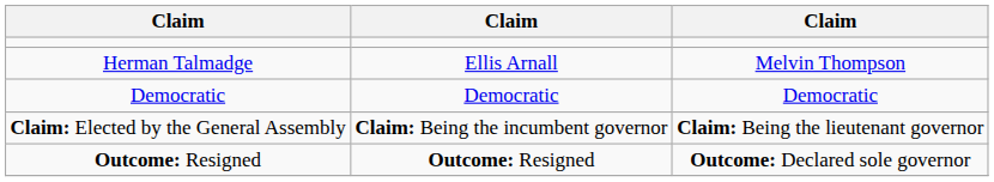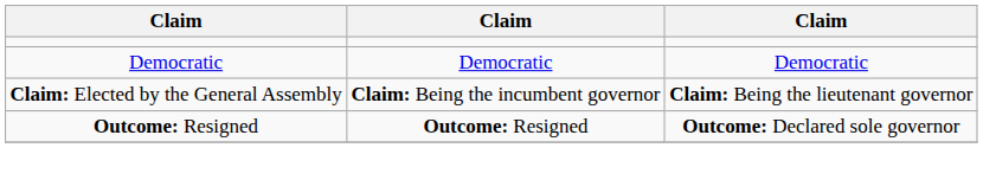 <table class="wikitable floatcenter"  style="text-align: center;">
 <tr>
 <th scope="col">Claim</th>
 <th scope="col">Claim</th>
 <th scope="col">Claim</th>
 </tr>
 <tr>
 <td></td>
 <td></td>
 <td></td>
-</tr>
-<tr>
-<td><a href='#'>Herman Talmadge</a></td>
-<td><a href='#'>Ellis Arnall</a></td>
-<td><a href='#'>Melvin Thompson</a></td>
 </tr>
 <tr>
 <td><a href='#'>Democratic</a></td>
 <td><a href='#'>Democratic</a></td>
 <td><a href='#'>Democratic</a></td>
 </tr>
 <tr>
 <td><strong>Claim:</strong> Elected by the General Assembly</td>
 <td><strong>Claim:</strong> Being the incumbent governor</td>
 <td><strong>Claim:</strong> Being the lieutenant governor</td>
 </tr>
 <tr>
 <td><strong>Outcome:</strong> Resigned</td>
 <td><strong>Outcome:</strong> Resigned</td>
 <td><strong>Outcome:</strong> Declared sole governor</td>
 </tr>
 <tr>
 </tr>
 </table>
